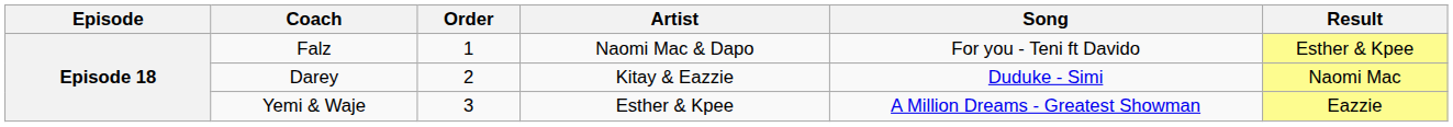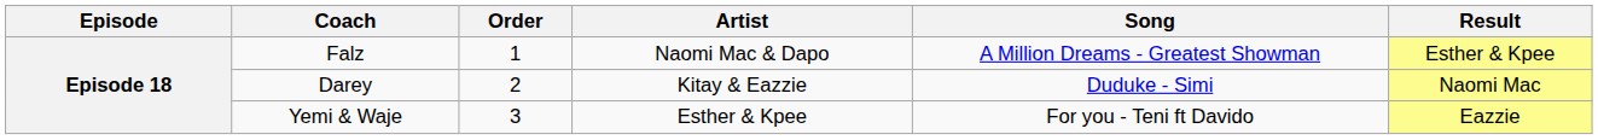 <table class="wikitable" style="text-align:center; width:100%">
 <tr>
 <th style="width:10%">Episode</th>
 <th style="width:10%">Coach</th>
 <th style="width:05%">Order</th>
 <th style="width:15%">Artist</th>
 <th style="width:21%">Song</th>
 <th style="width:9%">Result</th>
 </tr>
 <tr>
 <th scope="row" rowspan="6">Episode 18<br></th>
 <td>Falz</td>
 <td>1</td>
 <td>Naomi Mac & Dapo</td>
-<td>For you - Teni ft Davido</td>
+<td><a href='#'>A Million Dreams - Greatest Showman</a></td>
 <td style="background:#fdfc8f">Esther & Kpee</td>
 </tr>
 <tr>
 <td>Darey</td>
 <td>2</td>
 <td>Kitay & Eazzie</td>
 <td><a href='#'>Duduke - Simi</a></td>
 <td style="background:#fdfc8f">Naomi Mac</td>
 </tr>
 <tr>
 <td>Yemi & Waje</td>
 <td>3</td>
 <td>Esther & Kpee</td>
-<td><a href='#'>A Million Dreams - Greatest Showman</a></td>
+<td>For you - Teni ft Davido</td>
 <td style="background:#fdfc8f">Eazzie</td>
 </tr>
 </table>
